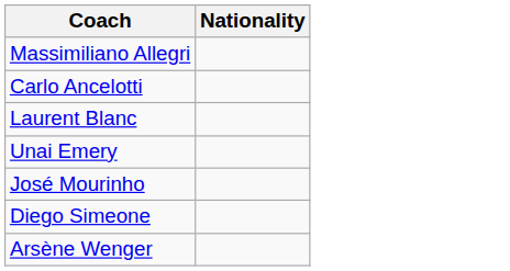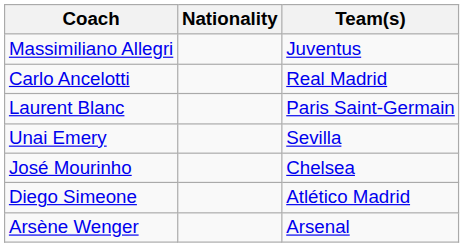 <table class="wikitable">
 <tr>
 <th>Coach</th>
 <th>Nationality</th>
+<th>Team(s)</th>
 </tr>
 <tr>
 <td><a href='#'>Massimiliano Allegri</a></td>
 <td></td>
+<td> <a href='#'>Juventus</a></td>
 </tr>
 <tr>
 <td><a href='#'>Carlo Ancelotti</a></td>
 <td></td>
+<td> <a href='#'>Real Madrid</a></td>
 </tr>
 <tr>
 <td><a href='#'>Laurent Blanc</a></td>
 <td></td>
+<td> <a href='#'>Paris Saint-Germain</a></td>
 </tr>
 <tr>
 <td><a href='#'>Unai Emery</a></td>
 <td></td>
+<td> <a href='#'>Sevilla</a></td>
 </tr>
 <tr>
 <td><a href='#'>José Mourinho</a></td>
 <td></td>
+<td> <a href='#'>Chelsea</a></td>
 </tr>
 <tr>
 <td><a href='#'>Diego Simeone</a></td>
 <td></td>
+<td> <a href='#'>Atlético Madrid</a></td>
 </tr>
 <tr>
 <td><a href='#'>Arsène Wenger</a></td>
 <td></td>
+<td> <a href='#'>Arsenal</a></td>
 </tr>
 </table>
